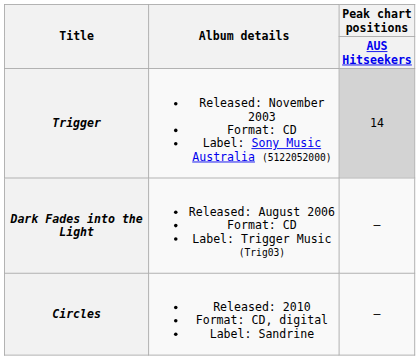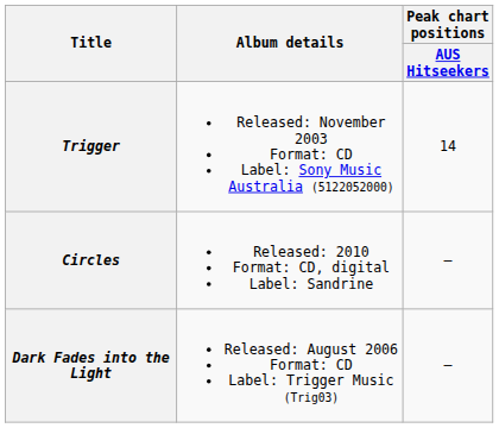 <table class="wikitable plainrowheaders" style="text-align:center;" border="1">
 <tr>
 <th scope="col" rowspan="2" style="width:12em;">Title</th>
 <th scope="col" rowspan="2" style="width:16em;">Album details</th>
 <th scope="col" colspan="1">Peak chart<br>positions</th>
 </tr>
 <tr>
 <th scope="col" style="text-align:center;"><a href='#'>AUS <br>Hitseekers</a><br></th>
 </tr>
 <tr>
 <th scope="row"><em>Trigger</em></th>
 <td><br><ul><li>Released: November 2003</li><li>Format: CD</li><li>Label: <a href='#'>Sony Music Australia</a> <small>(5122052000)</small></li></ul></td>
-<td align="center" style="background: lightgrey;">14</td>
+<td align="center">14</td>
+</tr>
+<tr>
+<th scope="row"><em>Circles</em></th>
+<td><br><ul><li>Released: 2010</li><li>Format: CD, digital</li><li>Label: Sandrine</li></ul></td>
+<td align="center">—</td>
 </tr>
 <tr>
 <th scope="row"><em>Dark Fades into the Light</em></th>
 <td><br><ul><li>Released: August 2006</li><li>Format: CD</li><li>Label: Trigger Music <small>(Trig03)</small></li></ul></td>
 <td align="center">—</td>
 </tr>
-<tr>
-<th scope="row"><em>Circles</em></th>
-<td><br><ul><li>Released: 2010</li><li>Format: CD, digital</li><li>Label: Sandrine</li></ul></td>
-<td align="center">—</td>
-</tr>
 </table>
